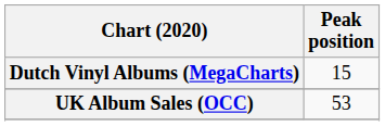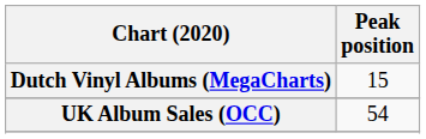 <table class="wikitable plainrowheaders sortable">
 <tr>
 <th scope="col">Chart (2020)</th>
 <th scope="col">Peak<br>position</th>
 </tr>
 <tr>
 <th scope="row">Dutch Vinyl Albums (<a href='#'>MegaCharts</a>)</th>
 <td align=center>15</td>
 </tr>
 <tr>
 </tr>
 <tr>
 <th scope="row">UK Album Sales (<a href='#'>OCC</a>)</th>
-<td align=center>53</td>
+<td align=center>54</td>
 </tr>
 <tr>
 </tr>
 <tr>
 </tr>
 <tr>
 </tr>
 <tr>
 </tr>
 <tr>
 </tr>
 </table>
